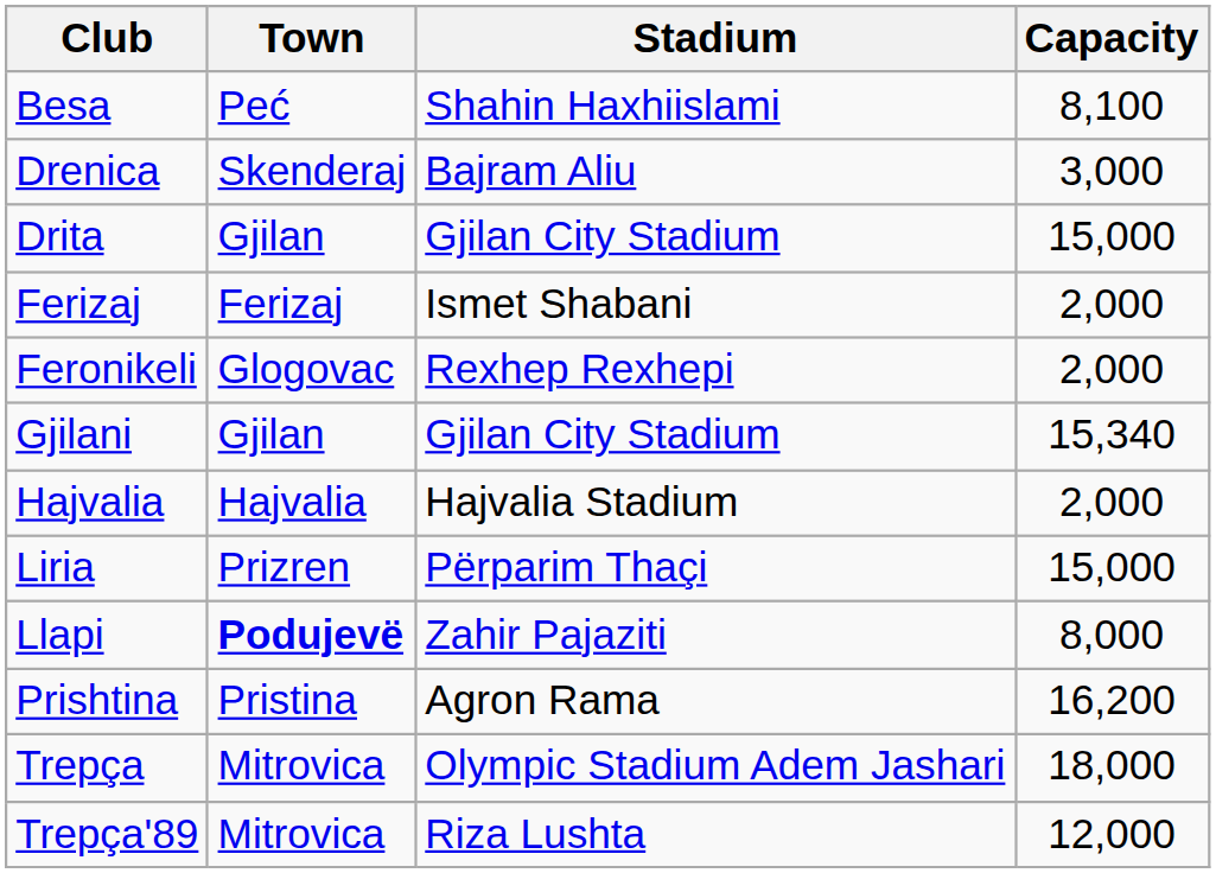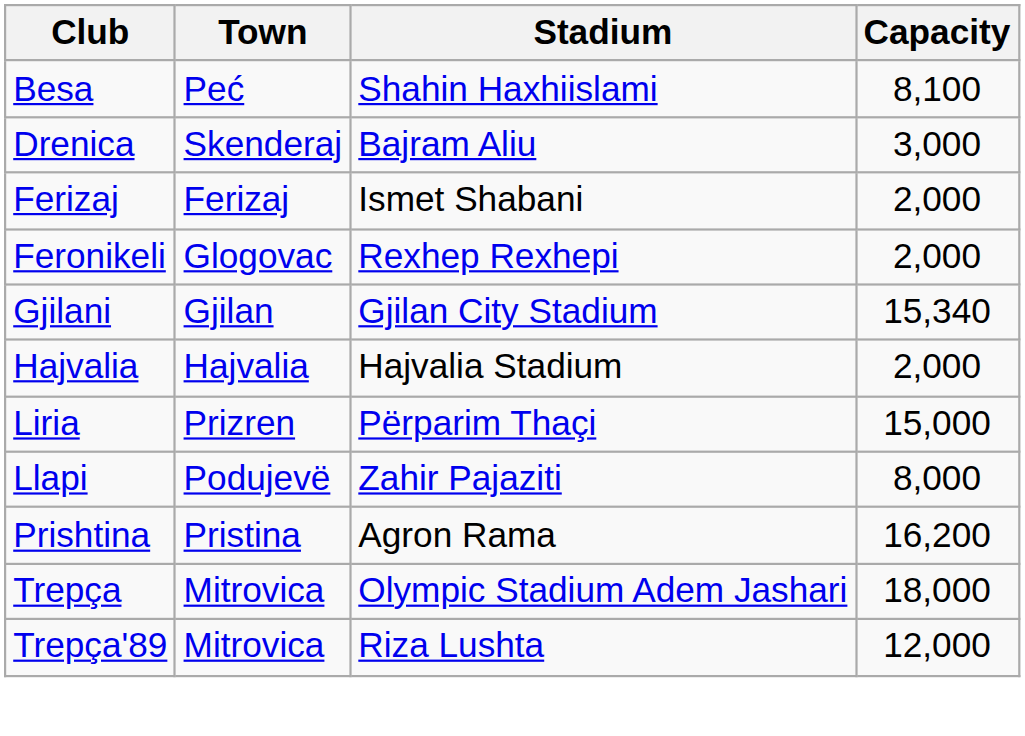 <table class="wikitable sortable">
 <tr>
 <th>Club</th>
 <th>Town</th>
 <th>Stadium</th>
 <th>Capacity</th>
 </tr>
 <tr>
 <td><a href='#'>Besa</a></td>
 <td><a href='#'>Peć</a></td>
 <td><a href='#'>Shahin Haxhiislami</a></td>
 <td align="center">8,100</td>
 </tr>
 <tr>
 <td><a href='#'>Drenica</a></td>
 <td><a href='#'>Skenderaj</a></td>
 <td><a href='#'>Bajram Aliu</a></td>
 <td align="center">3,000</td>
-</tr>
-<tr>
-<td><a href='#'>Drita</a></td>
-<td><a href='#'>Gjilan</a></td>
-<td><a href='#'>Gjilan City Stadium</a></td>
-<td align="center">15,000</td>
 </tr>
 <tr>
 <td><a href='#'>Ferizaj</a></td>
 <td><a href='#'>Ferizaj</a></td>
 <td>Ismet Shabani</td>
 <td align="center">2,000</td>
 </tr>
 <tr>
 <td><a href='#'>Feronikeli</a></td>
 <td><a href='#'>Glogovac</a></td>
 <td><a href='#'>Rexhep Rexhepi</a></td>
 <td align="center">2,000</td>
 </tr>
 <tr>
 <td><a href='#'>Gjilani</a></td>
 <td><a href='#'>Gjilan</a></td>
 <td><a href='#'>Gjilan City Stadium</a></td>
 <td align="center">15,340</td>
 </tr>
 <tr>
 <td><a href='#'>Hajvalia</a></td>
 <td><a href='#'>Hajvalia</a></td>
 <td>Hajvalia Stadium</td>
 <td align="center">2,000</td>
 </tr>
 <tr>
 <td><a href='#'>Liria</a></td>
 <td><a href='#'>Prizren</a></td>
 <td><a href='#'>Përparim Thaçi</a></td>
 <td align="center">15,000</td>
 </tr>
 <tr>
 <td><a href='#'>Llapi</a></td>
-<td><strong><a href='#'>Podujevë</a></strong></td>
+<td><a href='#'>Podujevë</a></td>
 <td><a href='#'>Zahir Pajaziti</a></td>
 <td align="center">8,000</td>
 </tr>
 <tr>
 <td><a href='#'>Prishtina</a></td>
 <td><a href='#'>Pristina</a></td>
 <td>Agron Rama</td>
 <td align="center">16,200</td>
 </tr>
 <tr>
 <td><a href='#'>Trepça</a></td>
 <td><a href='#'>Mitrovica</a></td>
 <td><a href='#'>Olympic Stadium Adem Jashari</a></td>
 <td align="center">18,000</td>
 </tr>
 <tr>
 <td><a href='#'>Trepça'89</a></td>
 <td><a href='#'>Mitrovica</a></td>
 <td><a href='#'>Riza Lushta</a></td>
 <td align="center">12,000</td>
 </tr>
 </table>
